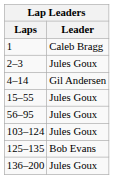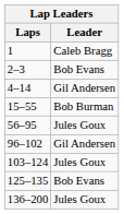 <table class="wikitable">
 <tr>
 <th colspan=2>Lap Leaders</th>
 </tr>
 <tr>
 <th>Laps</th>
 <th>Leader</th>
 </tr>
 <tr>
 <td>1</td>
 <td>Caleb Bragg</td>
 </tr>
 <tr>
 <td>2–3</td>
-<td>Jules Goux</td>
+<td>Bob Evans</td>
 </tr>
 <tr>
 <td>4–14</td>
 <td>Gil Andersen</td>
 </tr>
 <tr>
 <td>15–55</td>
-<td>Jules Goux</td>
+<td>Bob Burman</td>
 </tr>
 <tr>
 <td>56–95</td>
 <td>Jules Goux</td>
+</tr>
+<tr>
+<td>96–102</td>
+<td>Gil Andersen</td>
 </tr>
 <tr>
 <td>103–124</td>
 <td>Jules Goux</td>
 </tr>
 <tr>
 <td>125–135</td>
 <td>Bob Evans</td>
 </tr>
 <tr>
 <td>136–200</td>
 <td>Jules Goux</td>
 </tr>
 </table>
